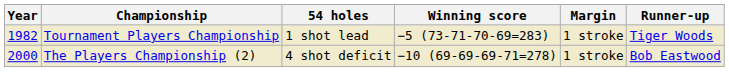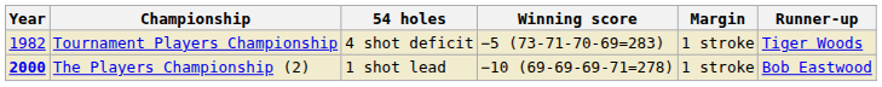 <table class="wikitable">
 <tr>
 <th>Year</th>
 <th>Championship</th>
 <th>54 holes</th>
 <th>Winning score</th>
 <th>Margin</th>
 <th>Runner-up</th>
 </tr>
 <tr style="background:#f2ecce;">
 <td><a href='#'>1982</a></td>
 <td><a href='#'>Tournament Players Championship</a></td>
-<td>1 shot lead</td>
+<td>4 shot deficit</td>
 <td>−5 (73-71-70-69=283)</td>
 <td>1 stroke</td>
 <td> <a href='#'>Tiger Woods</a></td>
 </tr>
 <tr style="background:#f2ecce;">
-<td><a href='#'>2000</a></td>
+<td><strong><a href='#'>2000</a></strong></td>
 <td><a href='#'>The Players Championship</a> (2)</td>
-<td>4 shot deficit</td>
+<td>1 shot lead</td>
 <td>−10 (69-69-69-71=278)</td>
 <td>1 stroke</td>
 <td> <a href='#'>Bob Eastwood</a></td>
 </tr>
 </table>
